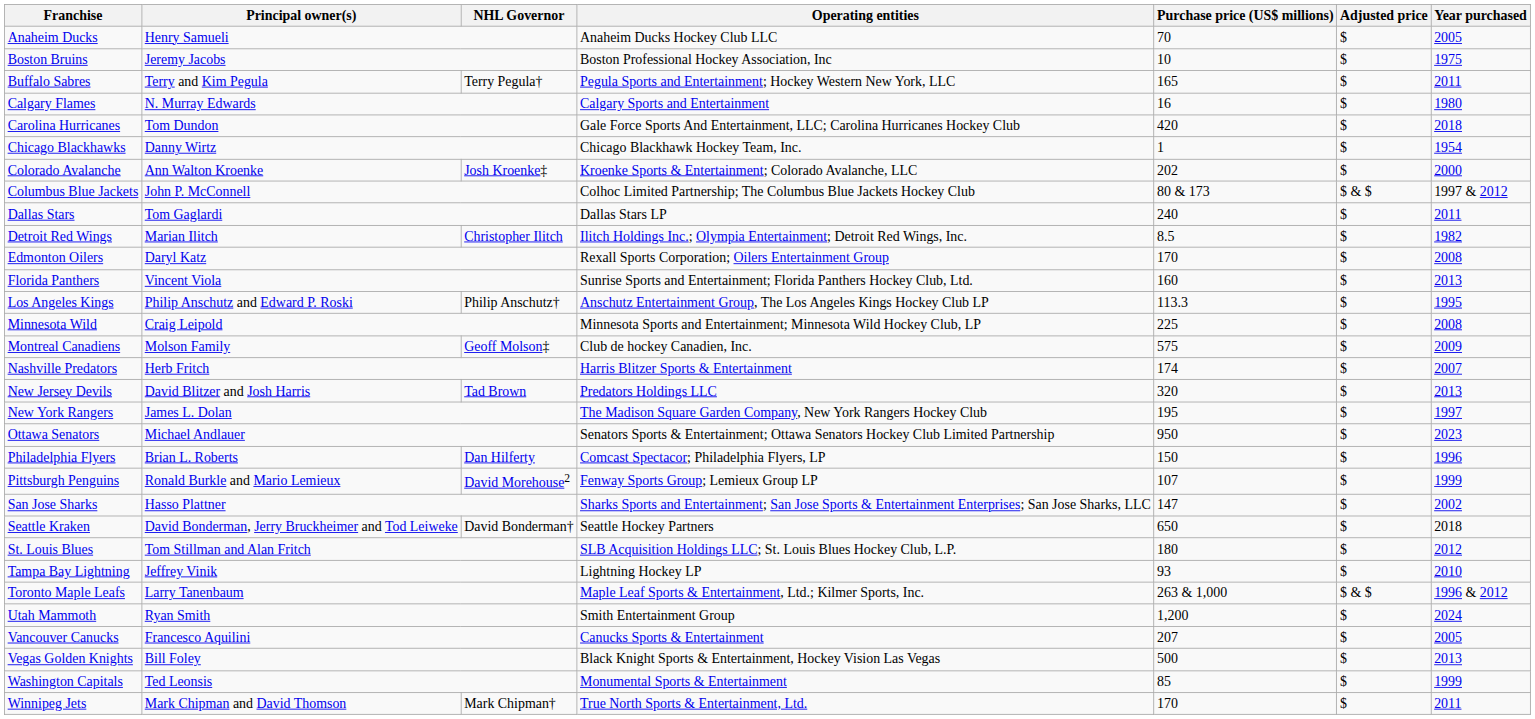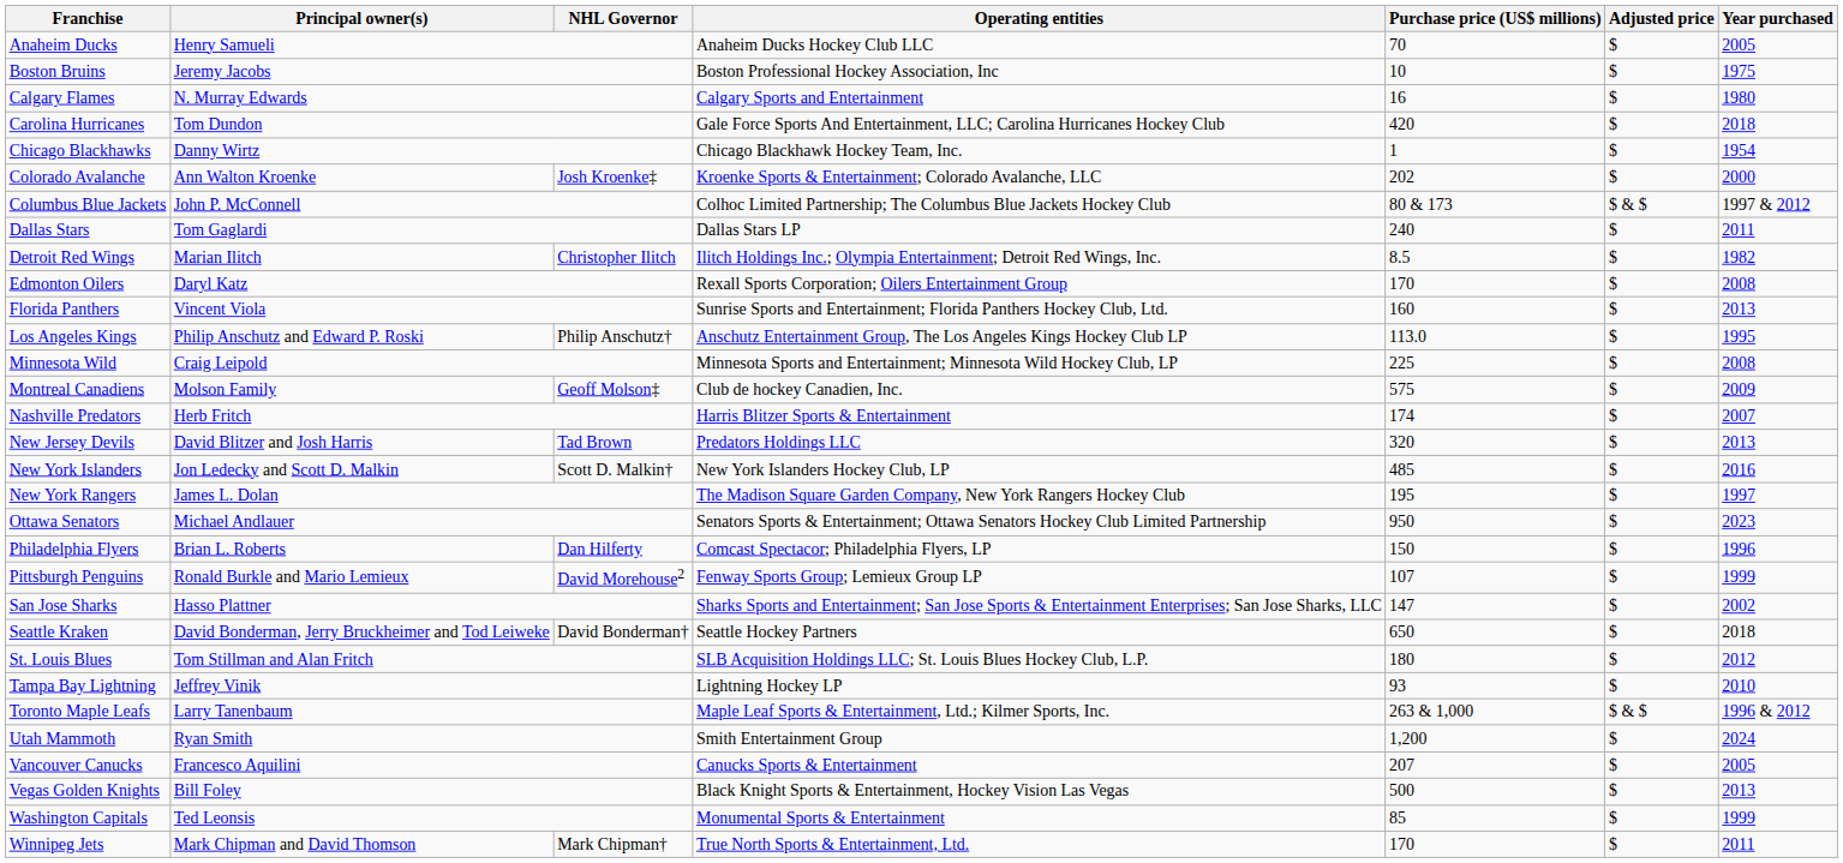 <table class="wikitable sortable">
 <tr>
 <th>Franchise</th>
 <th>Principal owner(s)</th>
 <th>NHL Governor</th>
 <th>Operating entities</th>
 <th>Purchase price (US$ millions)</th>
 <th>Adjusted price</th>
 <th>Year purchased</th>
 </tr>
 <tr>
 <td><a href='#'>Anaheim Ducks</a></td>
 <td colspan="2"><a href='#'>Henry Samueli</a></td>
 <td>Anaheim Ducks Hockey Club LLC</td>
 <td>70</td>
 <td>$</td>
 <td><a href='#'>2005</a></td>
 </tr>
 <tr>
 <td><a href='#'>Boston Bruins</a></td>
 <td colspan="2"><a href='#'>Jeremy Jacobs</a></td>
 <td>Boston Professional Hockey Association, Inc</td>
 <td>10</td>
 <td>$</td>
 <td><a href='#'>1975</a></td>
-</tr>
-<tr>
-<td><a href='#'>Buffalo Sabres</a></td>
-<td><a href='#'>Terry</a> and <a href='#'>Kim Pegula</a></td>
-<td>Terry Pegula†</td>
-<td><a href='#'>Pegula Sports and Entertainment</a>; Hockey Western New York, LLC</td>
-<td>165</td>
-<td>$</td>
-<td><a href='#'>2011</a></td>
 </tr>
 <tr>
 <td><a href='#'>Calgary Flames</a></td>
 <td colspan="2"><a href='#'>N. Murray Edwards</a></td>
 <td><a href='#'>Calgary Sports and Entertainment</a></td>
 <td>16</td>
 <td>$</td>
 <td><a href='#'>1980</a></td>
 </tr>
 <tr>
 <td><a href='#'>Carolina Hurricanes</a></td>
 <td colspan="2"><a href='#'>Tom Dundon</a></td>
 <td>Gale Force Sports And Entertainment, LLC; Carolina Hurricanes Hockey Club</td>
 <td>420</td>
 <td>$</td>
 <td><a href='#'>2018</a></td>
 </tr>
 <tr>
 <td><a href='#'>Chicago Blackhawks</a></td>
 <td colspan="2"><a href='#'>Danny Wirtz</a></td>
 <td>Chicago Blackhawk Hockey Team, Inc.</td>
 <td>1</td>
 <td>$</td>
 <td><a href='#'>1954</a></td>
 </tr>
 <tr>
 <td><a href='#'>Colorado Avalanche</a></td>
 <td><a href='#'>Ann Walton Kroenke</a></td>
 <td><a href='#'>Josh Kroenke</a>‡</td>
 <td><a href='#'>Kroenke Sports & Entertainment</a>; Colorado Avalanche, LLC</td>
 <td>202</td>
 <td>$</td>
 <td><a href='#'>2000</a></td>
 </tr>
 <tr>
 <td><a href='#'>Columbus Blue Jackets</a></td>
 <td colspan="2"><a href='#'>John P. McConnell</a></td>
 <td>Colhoc Limited Partnership; The Columbus Blue Jackets Hockey Club</td>
 <td>80 & 173</td>
 <td>$ & $</td>
 <td>1997 & <a href='#'>2012</a></td>
 </tr>
 <tr>
 <td><a href='#'>Dallas Stars</a></td>
 <td colspan="2"><a href='#'>Tom Gaglardi</a></td>
 <td>Dallas Stars LP</td>
 <td>240</td>
 <td>$</td>
 <td><a href='#'>2011</a></td>
 </tr>
 <tr>
 <td><a href='#'>Detroit Red Wings</a></td>
 <td><a href='#'>Marian Ilitch</a></td>
 <td><a href='#'>Christopher Ilitch</a></td>
 <td><a href='#'>Ilitch Holdings Inc.</a>; <a href='#'>Olympia Entertainment</a>; Detroit Red Wings, Inc.</td>
 <td>8.5</td>
 <td>$</td>
 <td><a href='#'>1982</a></td>
 </tr>
 <tr>
 <td><a href='#'>Edmonton Oilers</a></td>
 <td colspan="2"><a href='#'>Daryl Katz</a></td>
 <td>Rexall Sports Corporation; <a href='#'>Oilers Entertainment Group</a></td>
 <td>170</td>
 <td>$</td>
 <td><a href='#'>2008</a></td>
 </tr>
 <tr>
 <td><a href='#'>Florida Panthers</a></td>
 <td colspan="2"><a href='#'>Vincent Viola</a></td>
 <td>Sunrise Sports and Entertainment; Florida Panthers Hockey Club, Ltd.</td>
 <td>160</td>
 <td>$</td>
 <td><a href='#'>2013</a></td>
 </tr>
 <tr>
 <td><a href='#'>Los Angeles Kings</a></td>
 <td><a href='#'>Philip Anschutz</a> and <a href='#'>Edward P. Roski</a></td>
 <td>Philip Anschutz†</td>
 <td><a href='#'>Anschutz Entertainment Group</a>, The Los Angeles Kings Hockey Club LP</td>
-<td>113.3</td>
+<td>113.0</td>
 <td>$</td>
 <td><a href='#'>1995</a></td>
 </tr>
 <tr>
 <td><a href='#'>Minnesota Wild</a></td>
 <td colspan="2"><a href='#'>Craig Leipold</a></td>
 <td>Minnesota Sports and Entertainment; Minnesota Wild Hockey Club, LP</td>
 <td>225</td>
 <td>$</td>
 <td><a href='#'>2008</a></td>
 </tr>
 <tr>
 <td><a href='#'>Montreal Canadiens</a></td>
 <td><a href='#'>Molson Family</a></td>
 <td><a href='#'>Geoff Molson</a>‡</td>
 <td>Club de hockey Canadien, Inc.</td>
 <td>575</td>
 <td>$</td>
 <td><a href='#'>2009</a></td>
 </tr>
 <tr>
 <td><a href='#'>Nashville Predators</a></td>
 <td colspan="2"><a href='#'>Herb Fritch</a></td>
 <td><a href='#'>Harris Blitzer Sports & Entertainment</a></td>
 <td>174</td>
 <td>$</td>
 <td><a href='#'>2007</a></td>
 </tr>
 <tr>
 <td><a href='#'>New Jersey Devils</a></td>
 <td><a href='#'>David Blitzer</a> and <a href='#'>Josh Harris</a></td>
 <td><a href='#'>Tad Brown</a></td>
 <td><a href='#'>Predators Holdings LLC</a></td>
 <td>320</td>
 <td>$</td>
 <td><a href='#'>2013</a></td>
+</tr>
+<tr>
+<td><a href='#'>New York Islanders</a></td>
+<td><a href='#'>Jon Ledecky</a> and <a href='#'>Scott D. Malkin</a></td>
+<td>Scott D. Malkin†</td>
+<td>New York Islanders Hockey Club, LP</td>
+<td>485</td>
+<td>$</td>
+<td><a href='#'>2016</a></td>
 </tr>
 <tr>
 <td><a href='#'>New York Rangers</a></td>
 <td colspan="2"><a href='#'>James L. Dolan</a></td>
 <td><a href='#'>The Madison Square Garden Company</a>, New York Rangers Hockey Club</td>
 <td>195</td>
 <td>$</td>
 <td><a href='#'>1997</a></td>
 </tr>
 <tr>
 <td><a href='#'>Ottawa Senators</a></td>
 <td colspan="2"><a href='#'>Michael Andlauer</a></td>
 <td>Senators Sports & Entertainment; Ottawa Senators Hockey Club Limited Partnership</td>
 <td>950</td>
 <td>$</td>
 <td><a href='#'>2023</a></td>
 </tr>
 <tr>
 <td><a href='#'>Philadelphia Flyers</a></td>
 <td><a href='#'>Brian L. Roberts</a></td>
 <td><a href='#'>Dan Hilferty</a></td>
 <td><a href='#'>Comcast Spectacor</a>; Philadelphia Flyers, LP</td>
 <td>150</td>
 <td>$</td>
 <td><a href='#'>1996</a></td>
 </tr>
 <tr>
 <td><a href='#'>Pittsburgh Penguins</a></td>
 <td><a href='#'>Ronald Burkle</a> and <a href='#'>Mario Lemieux</a></td>
 <td><a href='#'>David Morehouse</a><sup>2</sup></td>
 <td><a href='#'>Fenway Sports Group</a>; Lemieux Group LP</td>
 <td>107</td>
 <td>$</td>
 <td><a href='#'>1999</a></td>
 </tr>
 <tr>
 <td><a href='#'>San Jose Sharks</a></td>
 <td colspan="2"><a href='#'>Hasso Plattner</a></td>
 <td><a href='#'>Sharks Sports and Entertainment</a>; <a href='#'>San Jose Sports & Entertainment Enterprises</a>; San Jose Sharks, LLC</td>
 <td>147</td>
 <td>$</td>
 <td><a href='#'>2002</a></td>
 </tr>
 <tr>
 <td><a href='#'>Seattle Kraken</a></td>
 <td><a href='#'>David Bonderman</a>, <a href='#'>Jerry Bruckheimer</a> and <a href='#'>Tod Leiweke</a></td>
 <td>David Bonderman†</td>
 <td>Seattle Hockey Partners</td>
 <td>650</td>
 <td>$</td>
 <td>2018</td>
 </tr>
 <tr>
 <td><a href='#'>St. Louis Blues</a></td>
 <td colspan="2"><a href='#'>Tom Stillman and Alan Fritch</a></td>
 <td><a href='#'>SLB Acquisition Holdings LLC</a>; St. Louis Blues Hockey Club, L.P.</td>
 <td>180</td>
 <td>$</td>
 <td><a href='#'>2012</a></td>
 </tr>
 <tr>
 <td><a href='#'>Tampa Bay Lightning</a></td>
 <td colspan="2"><a href='#'>Jeffrey Vinik</a></td>
 <td>Lightning Hockey LP</td>
 <td>93</td>
 <td>$</td>
 <td><a href='#'>2010</a></td>
 </tr>
 <tr>
 <td><a href='#'>Toronto Maple Leafs</a></td>
 <td colspan="2"><a href='#'>Larry Tanenbaum</a></td>
 <td><a href='#'>Maple Leaf Sports & Entertainment</a>, Ltd.; Kilmer Sports, Inc.</td>
 <td>263 & 1,000</td>
 <td>$ & $</td>
 <td><a href='#'>1996</a> & <a href='#'>2012</a></td>
 </tr>
 <tr>
 <td><a href='#'>Utah Mammoth</a></td>
 <td colspan="2"><a href='#'>Ryan Smith</a></td>
 <td>Smith Entertainment Group</td>
 <td>1,200</td>
 <td>$</td>
 <td><a href='#'>2024</a></td>
 </tr>
 <tr>
 <td><a href='#'>Vancouver Canucks</a></td>
 <td colspan="2"><a href='#'>Francesco Aquilini</a></td>
 <td><a href='#'>Canucks Sports & Entertainment</a></td>
 <td>207</td>
 <td>$</td>
 <td><a href='#'>2005</a></td>
 </tr>
 <tr>
 <td><a href='#'>Vegas Golden Knights</a></td>
 <td colspan="2"><a href='#'>Bill Foley</a></td>
 <td>Black Knight Sports & Entertainment, Hockey Vision Las Vegas</td>
 <td>500</td>
 <td>$</td>
 <td><a href='#'>2013</a></td>
 </tr>
 <tr>
 <td><a href='#'>Washington Capitals</a></td>
 <td colspan="2"><a href='#'>Ted Leonsis</a></td>
 <td><a href='#'>Monumental Sports & Entertainment</a></td>
 <td>85</td>
 <td>$</td>
 <td><a href='#'>1999</a></td>
 </tr>
 <tr>
 <td><a href='#'>Winnipeg Jets</a></td>
 <td><a href='#'>Mark Chipman</a> and <a href='#'>David Thomson</a></td>
 <td>Mark Chipman†</td>
 <td><a href='#'>True North Sports & Entertainment, Ltd.</a></td>
 <td>170</td>
 <td>$</td>
 <td><a href='#'>2011</a></td>
 </tr>
 </table>
